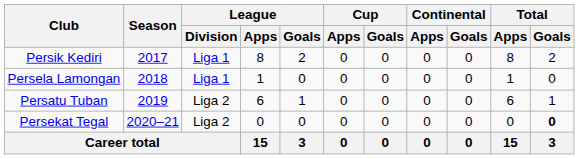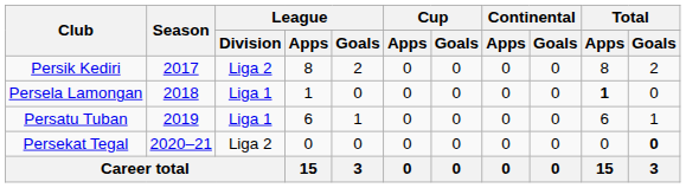 <table class="wikitable" style="text-align:center">
 <tr>
 <th rowspan="2">Club</th>
 <th rowspan="2">Season</th>
 <th colspan="3">League</th>
 <th colspan="2">Cup</th>
 <th colspan="2">Continental</th>
 <th colspan="2">Total</th>
 </tr>
 <tr>
 <th>Division</th>
 <th>Apps</th>
 <th>Goals</th>
 <th>Apps</th>
 <th>Goals</th>
 <th>Apps</th>
 <th>Goals</th>
 <th>Apps</th>
 <th>Goals</th>
 </tr>
 <tr>
 <td rowspan="1" valign="center"><a href='#'>Persik Kediri</a></td>
 <td><a href='#'>2017</a></td>
-<td><a href='#'>Liga 1</a></td>
+<td><a href='#'>Liga 2</a></td>
 <td>8</td>
 <td>2</td>
 <td>0</td>
 <td>0</td>
 <td>0</td>
 <td>0</td>
 <td>8</td>
 <td>2</td>
 </tr>
 <tr>
 <td rowspan="1" valign="center"><a href='#'>Persela Lamongan</a></td>
 <td><a href='#'>2018</a></td>
 <td><a href='#'>Liga 1</a></td>
 <td>1</td>
 <td>0</td>
 <td>0</td>
 <td>0</td>
 <td>0</td>
 <td>0</td>
-<td>1</td>
+<td><strong>1</strong></td>
 <td>0</td>
 </tr>
 <tr>
 <td rowspan="1" valign="center"><a href='#'>Persatu Tuban</a></td>
 <td><a href='#'>2019</a></td>
-<td>Liga 2</td>
+<td><a href='#'>Liga 1</a></td>
 <td>6</td>
 <td>1</td>
 <td>0</td>
 <td>0</td>
 <td>0</td>
 <td>0</td>
 <td>6</td>
 <td>1</td>
 </tr>
 <tr>
 <td rowspan="1" valign="center"><a href='#'>Persekat Tegal</a></td>
 <td><a href='#'>2020–21</a></td>
 <td>Liga 2</td>
 <td>0</td>
 <td>0</td>
 <td>0</td>
 <td>0</td>
 <td>0</td>
 <td>0</td>
 <td>0</td>
 <td><strong>0</strong></td>
 </tr>
 <tr>
 <th colspan="3">Career total</th>
 <th>15</th>
 <th>3</th>
 <th>0</th>
 <th>0</th>
 <th>0</th>
 <th>0</th>
 <th>15</th>
 <th>3</th>
 </tr>
 </table>
